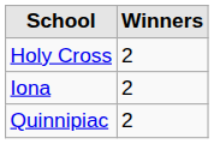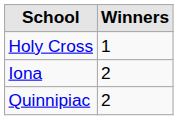 <table class="wikitable">
 <tr>
 <th style="background:#e5e5e5;">School</th>
 <th style="background:#e5e5e5;">Winners</th>
 </tr>
 <tr>
 <td><a href='#'>Holy Cross</a></td>
-<td>2</td>
+<td>1</td>
 </tr>
 <tr>
 <td><a href='#'>Iona</a></td>
 <td>2</td>
 </tr>
 <tr>
 <td><a href='#'>Quinnipiac</a></td>
 <td>2</td>
 </tr>
 </table>
